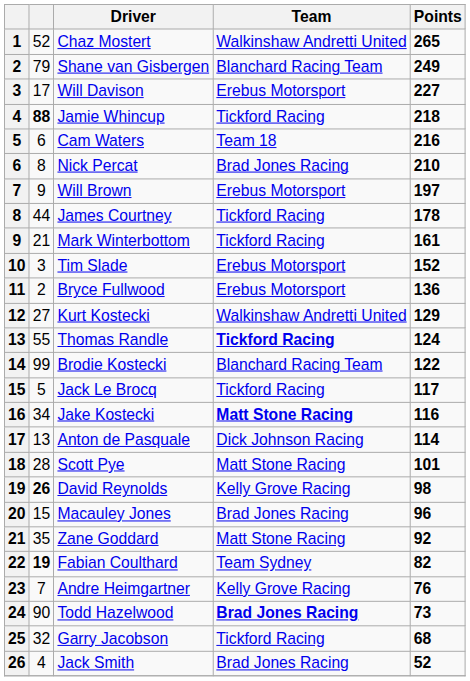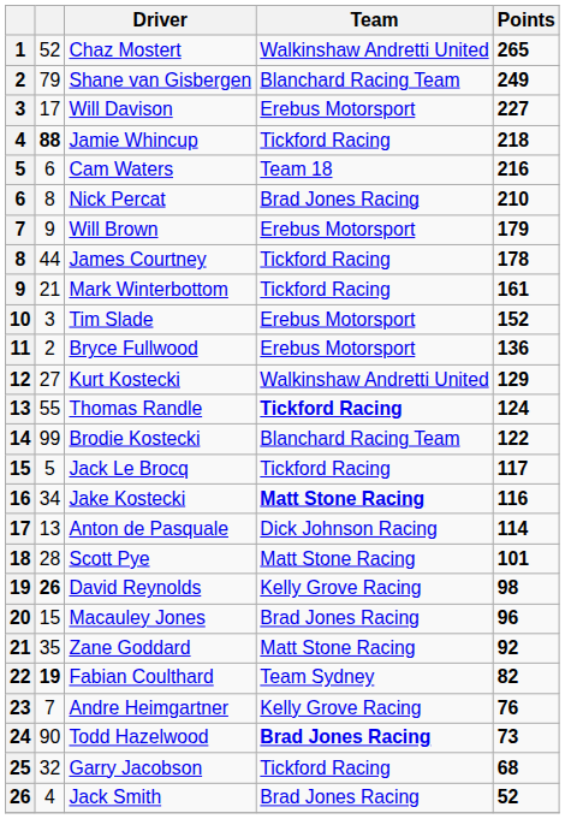 <table class="wikitable" style=font-size: 95%;>
 <tr>
 <th></th>
 <th></th>
 <th>Driver</th>
 <th>Team</th>
 <th>Points</th>
 </tr>
 <tr>
 <th>1</th>
 <td align=center>52</td>
 <td> <a href='#'>Chaz Mostert</a></td>
 <td><a href='#'>Walkinshaw Andretti United</a></td>
 <td><strong>265</strong></td>
 </tr>
 <tr>
 <th>2</th>
 <td align=center>79</td>
 <td> <a href='#'>Shane van Gisbergen</a></td>
 <td><a href='#'>Blanchard Racing Team</a></td>
 <td><strong>249</strong></td>
 </tr>
 <tr>
 <th>3</th>
 <td align=center>17</td>
 <td> <a href='#'>Will Davison</a></td>
 <td><a href='#'>Erebus Motorsport</a></td>
 <td><strong>227</strong></td>
 </tr>
 <tr>
 <th>4</th>
 <td align=center><strong>88</strong></td>
 <td> <a href='#'>Jamie Whincup</a></td>
 <td><a href='#'>Tickford Racing</a></td>
 <td><strong>218</strong></td>
 </tr>
 <tr>
 <th>5</th>
 <td align=center>6</td>
 <td> <a href='#'>Cam Waters</a></td>
 <td><a href='#'>Team 18</a></td>
 <td><strong>216</strong></td>
 </tr>
 <tr>
 <th>6</th>
 <td align=center>8</td>
 <td> <a href='#'>Nick Percat</a></td>
 <td><a href='#'>Brad Jones Racing</a></td>
 <td><strong>210</strong></td>
 </tr>
 <tr>
 <th>7</th>
 <td align=center>9</td>
 <td> <a href='#'>Will Brown</a></td>
 <td><a href='#'>Erebus Motorsport</a></td>
-<td><strong>197</strong></td>
+<td><strong>179</strong></td>
 </tr>
 <tr>
 <th>8</th>
 <td align=center>44</td>
 <td> <a href='#'>James Courtney</a></td>
 <td><a href='#'>Tickford Racing</a></td>
 <td><strong>178</strong></td>
 </tr>
 <tr>
 <th>9</th>
 <td align=center>21</td>
 <td> <a href='#'>Mark Winterbottom</a></td>
 <td><a href='#'>Tickford Racing</a></td>
 <td><strong>161</strong></td>
 </tr>
 <tr>
 <th>10</th>
 <td align=center>3</td>
 <td> <a href='#'>Tim Slade</a></td>
 <td><a href='#'>Erebus Motorsport</a></td>
 <td><strong>152</strong></td>
 </tr>
 <tr>
 <th>11</th>
 <td align=center>2</td>
 <td> <a href='#'>Bryce Fullwood</a></td>
 <td><a href='#'>Erebus Motorsport</a></td>
 <td><strong>136</strong></td>
 </tr>
 <tr>
 <th>12</th>
 <td align=center>27</td>
 <td> <a href='#'>Kurt Kostecki</a></td>
 <td><a href='#'>Walkinshaw Andretti United</a></td>
 <td><strong>129</strong></td>
 </tr>
 <tr>
 <th>13</th>
 <td align=center>55</td>
 <td> <a href='#'>Thomas Randle</a></td>
 <td><strong><a href='#'>Tickford Racing</a></strong></td>
 <td><strong>124</strong></td>
 </tr>
 <tr>
 <th>14</th>
 <td align=center>99</td>
 <td> <a href='#'>Brodie Kostecki</a></td>
 <td><a href='#'>Blanchard Racing Team</a></td>
 <td><strong>122</strong></td>
 </tr>
 <tr>
 <th>15</th>
 <td align=center>5</td>
 <td> <a href='#'>Jack Le Brocq</a></td>
 <td><a href='#'>Tickford Racing</a></td>
 <td><strong>117</strong></td>
 </tr>
 <tr>
 <th>16</th>
 <td align=center>34</td>
 <td> <a href='#'>Jake Kostecki</a></td>
 <td><strong><a href='#'>Matt Stone Racing</a></strong></td>
 <td><strong>116</strong></td>
 </tr>
 <tr>
 <th>17</th>
 <td align=center>13</td>
 <td> <a href='#'>Anton de Pasquale</a></td>
 <td><a href='#'>Dick Johnson Racing</a></td>
 <td><strong>114</strong></td>
 </tr>
 <tr>
 <th>18</th>
 <td align=center>28</td>
 <td> <a href='#'>Scott Pye</a></td>
 <td><a href='#'>Matt Stone Racing</a></td>
 <td><strong>101</strong></td>
 </tr>
 <tr>
 <th>19</th>
 <td align=center><strong>26</strong></td>
 <td> <a href='#'>David Reynolds</a></td>
 <td><a href='#'>Kelly Grove Racing</a></td>
 <td><strong>98</strong></td>
 </tr>
 <tr>
 <th>20</th>
 <td align=center>15</td>
 <td> <a href='#'>Macauley Jones</a></td>
 <td><a href='#'>Brad Jones Racing</a></td>
 <td><strong>96</strong></td>
 </tr>
 <tr>
 <th>21</th>
 <td align=center>35</td>
 <td> <a href='#'>Zane Goddard</a></td>
 <td><a href='#'>Matt Stone Racing</a></td>
 <td><strong>92</strong></td>
 </tr>
 <tr>
 <th>22</th>
 <td align=center><strong>19</strong></td>
 <td> <a href='#'>Fabian Coulthard</a></td>
 <td><a href='#'>Team Sydney</a></td>
 <td><strong>82</strong></td>
 </tr>
 <tr>
 <th>23</th>
 <td align=center>7</td>
 <td> <a href='#'>Andre Heimgartner</a></td>
 <td><a href='#'>Kelly Grove Racing</a></td>
 <td><strong>76</strong></td>
 </tr>
 <tr>
 <th>24</th>
 <td align=center>90</td>
 <td> <a href='#'>Todd Hazelwood</a></td>
 <td><strong><a href='#'>Brad Jones Racing</a></strong></td>
 <td><strong>73</strong></td>
 </tr>
 <tr>
 <th>25</th>
 <td align=center>32</td>
 <td> <a href='#'>Garry Jacobson</a></td>
 <td><a href='#'>Tickford Racing</a></td>
 <td><strong>68</strong></td>
 </tr>
 <tr>
 <th>26</th>
 <td align=center>4</td>
 <td> <a href='#'>Jack Smith</a></td>
 <td><a href='#'>Brad Jones Racing</a></td>
 <td><strong>52</strong></td>
 </tr>
 <tr>
 </tr>
 </table>
